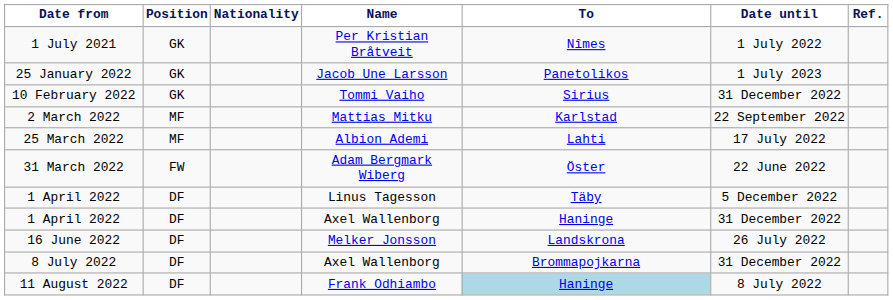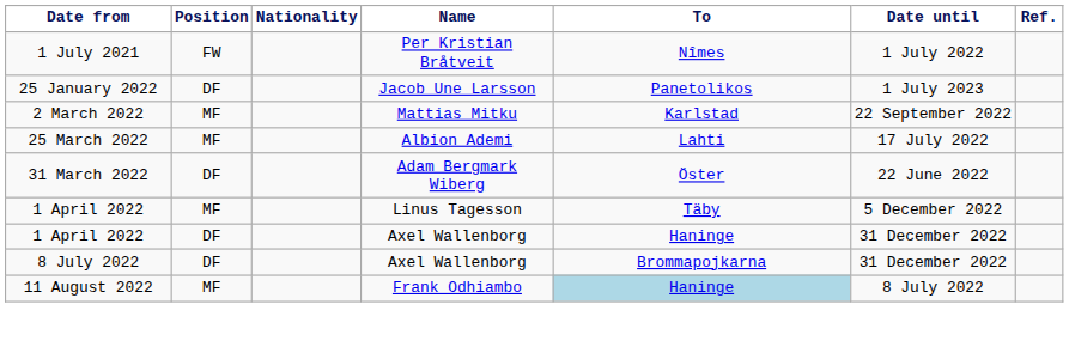 <table class="wikitable" style="text-align:center; font-size:90%; ">
 <tr>
 <th style="background:#FFFFFF; color:#081159; width:120px;">Date from</th>
 <th style="background:#FFFFFF; color:#081159; width:50px;">Position</th>
 <th style="background:#FFFFFF; color:#081159; width:50px;">Nationality</th>
 <th style="background:#FFFFFF; color:#081159; width:140px;">Name</th>
 <th style="background:#FFFFFF; color:#081159; width:220px;">To</th>
 <th style="background:#FFFFFF; color:#081159; width:120px;">Date until</th>
 <th style="background:#FFFFFF; color:#081159; width:30px;">Ref.</th>
 </tr>
 <tr>
 <td>1 July 2021</td>
-<td>GK</td>
+<td>FW</td>
 <td></td>
 <td><a href='#'>Per Kristian Bråtveit</a></td>
 <td> <a href='#'>Nîmes</a></td>
 <td>1 July 2022</td>
 <td></td>
 </tr>
 <tr>
 <td>25 January 2022</td>
-<td>GK</td>
+<td>DF</td>
 <td></td>
 <td><a href='#'>Jacob Une Larsson</a></td>
 <td> <a href='#'>Panetolikos</a></td>
 <td>1 July 2023</td>
-<td></td>
-</tr>
-<tr>
-<td>10 February 2022</td>
-<td>GK</td>
-<td></td>
-<td><a href='#'>Tommi Vaiho</a></td>
-<td> <a href='#'>Sirius</a></td>
-<td>31 December 2022</td>
 <td></td>
 </tr>
 <tr>
 <td>2 March 2022</td>
 <td>MF</td>
 <td></td>
 <td><a href='#'>Mattias Mitku</a></td>
 <td> <a href='#'>Karlstad</a></td>
 <td>22 September 2022</td>
 <td></td>
 </tr>
 <tr>
 <td>25 March 2022</td>
 <td>MF</td>
 <td></td>
 <td><a href='#'>Albion Ademi</a></td>
 <td> <a href='#'>Lahti</a></td>
 <td>17 July 2022</td>
 <td></td>
 </tr>
 <tr>
 <td>31 March 2022</td>
-<td>FW</td>
+<td>DF</td>
 <td></td>
 <td><a href='#'>Adam Bergmark Wiberg</a></td>
 <td> <a href='#'>Öster</a></td>
 <td>22 June 2022</td>
 <td></td>
 </tr>
 <tr>
 <td>1 April 2022</td>
-<td>DF</td>
+<td>MF</td>
 <td></td>
 <td>Linus Tagesson</td>
 <td> <a href='#'>Täby</a></td>
 <td>5 December 2022</td>
 <td></td>
 </tr>
 <tr>
 <td>1 April 2022</td>
 <td>DF</td>
 <td></td>
 <td>Axel Wallenborg</td>
 <td> <a href='#'>Haninge</a></td>
 <td>31 December 2022</td>
 <td></td>
 </tr>
 <tr>
-<td>16 June 2022</td>
-<td>DF</td>
-<td></td>
-<td><a href='#'>Melker Jonsson</a></td>
-<td> <a href='#'>Landskrona</a></td>
-<td>26 July 2022</td>
-<td></td>
-</tr>
-<tr>
 <td>8 July 2022</td>
 <td>DF</td>
 <td></td>
 <td>Axel Wallenborg</td>
 <td> <a href='#'>Brommapojkarna</a></td>
 <td>31 December 2022</td>
 <td></td>
 </tr>
 <tr>
 <td>11 August 2022</td>
-<td>DF</td>
+<td>MF</td>
 <td></td>
 <td><a href='#'>Frank Odhiambo</a></td>
 <td style="background: lightblue;"> <a href='#'>Haninge</a></td>
 <td>8 July 2022</td>
 <td></td>
 </tr>
 </table>
